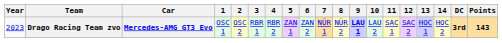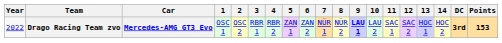 <table class="wikitable" style="text-align:center; font-size:90%">
 <tr>
 <th>Year</th>
 <th>Team</th>
 <th>Car</th>
 <th>1</th>
 <th>2</th>
 <th>3</th>
 <th>4</th>
 <th>5</th>
 <th>6</th>
 <th>7</th>
 <th>8</th>
 <th>9</th>
 <th>10</th>
 <th>11</th>
 <th>12</th>
 <th>13</th>
 <th>14</th>
 <th>DC</th>
 <th>Points</th>
 </tr>
 <tr>
-<td><a href='#'>2023</a></td>
+<td><a href='#'>2022</a></td>
 <th>Drago Racing Team zvo</th>
 <th><a href='#'>Mercedes-AMG GT3 Evo</a></th>
 <td style="background:#DFFFDF;"><a href='#'>OSC<br>1</a><br></td>
 <td style="background:#FFFFBF;"><a href='#'>OSC<br>2</a><br></td>
 <td style="background:#DFFFDF;"><a href='#'>RBR<br>1</a><br></td>
 <td style="background:#DFFFDF;"><a href='#'>RBR<br>2</a><br></td>
 <td style="background:#EFCFFF;"><a href='#'>ZAN<br>1</a><br></td>
 <td style="background:#DFFFDF;"><a href='#'>ZAN<br>2</a><br></td>
 <td style="background:#FFDF9F;"><a href='#'>NÜR<br>1</a><br></td>
 <td style="background:#FFFFBF;"><a href='#'>NÜR<br>2</a><br></td>
 <td style="background:#CFCFFF;"><strong><a href='#'>LAU<br>1</a><br></strong></td>
 <td style="background:#DFFFDF;"><a href='#'>LAU<br>2</a><br></td>
 <td style="background:#FFFFBF;"><a href='#'>SAC<br>1</a><br></td>
 <td style="background:#EFCFFF;"><a href='#'>SAC<br>2</a><br></td>
 <td style="background:#CFCFFF;"><a href='#'>HOC<br>1</a><br></td>
 <td style="background:#FFFFBF;"><a href='#'>HOC<br>2</a><br></td>
 <th style="background:#FFDF9F;">3rd</th>
-<th style="background:#FFDF9F;">143</th>
+<th style="background:#FFDF9F;">153</th>
 </tr>
 </table>
